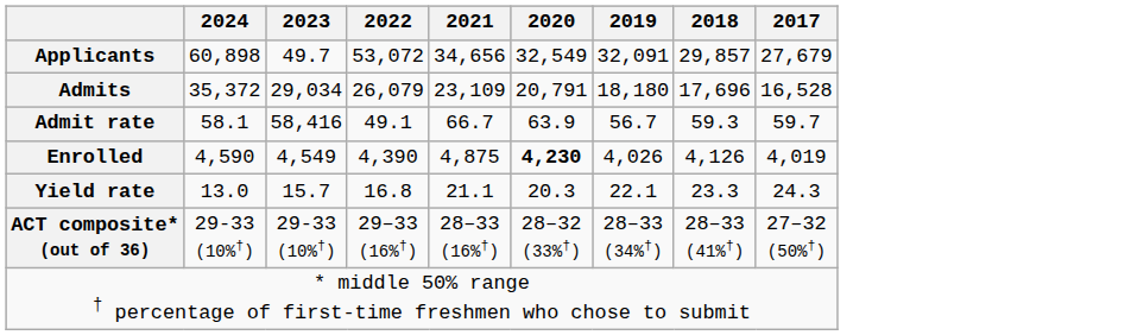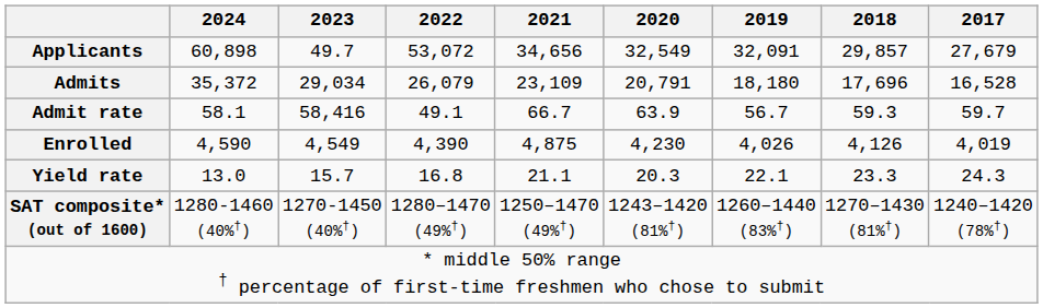 <table class="wikitable" style="text-align:center; float:left; font-size:90%; margin:10px;">
 <tr>
 <th></th>
 <th>2024</th>
 <th>2023</th>
 <th>2022</th>
 <th>2021</th>
 <th>2020</th>
 <th>2019</th>
 <th>2018</th>
 <th>2017</th>
 </tr>
 <tr>
 <th>Applicants</th>
 <td>60,898</td>
 <td>49.7</td>
 <td>53,072</td>
 <td>34,656</td>
 <td>32,549</td>
 <td>32,091</td>
 <td>29,857</td>
 <td>27,679</td>
 </tr>
 <tr>
 <th>Admits</th>
 <td>35,372</td>
 <td>29,034</td>
 <td>26,079</td>
 <td>23,109</td>
 <td>20,791</td>
 <td>18,180</td>
 <td>17,696</td>
 <td>16,528</td>
 </tr>
 <tr>
 <th>Admit rate</th>
 <td>58.1</td>
 <td>58,416</td>
 <td>49.1</td>
 <td>66.7</td>
 <td>63.9</td>
 <td>56.7</td>
 <td>59.3</td>
 <td>59.7</td>
 </tr>
 <tr>
 <th>Enrolled</th>
 <td>4,590</td>
 <td>4,549</td>
 <td>4,390</td>
 <td>4,875</td>
-<td><strong>4,230</strong></td>
+<td>4,230</td>
 <td>4,026</td>
 <td>4,126</td>
 <td>4,019</td>
 </tr>
 <tr>
 <th>Yield rate</th>
 <td>13.0</td>
 <td>15.7</td>
 <td>16.8</td>
 <td>21.1</td>
 <td>20.3</td>
 <td>22.1</td>
 <td>23.3</td>
 <td>24.3</td>
 </tr>
 <tr>
-<th>ACT composite*<br><small>(out of 36)</small></th>
-<td>29-33<br><small>(10%<sup>†</sup>)</small></td>
-<td>29-33<br><small>(10%<sup>†</sup>)</small></td>
-<td>29–33<br><small>(16%<sup>†</sup>)</small></td>
-<td>28–33<br><small>(16%<sup>†</sup>)</small></td>
-<td>28–32<br><small>(33%<sup>†</sup>)</small></td>
-<td>28–33<br><small>(34%<sup>†</sup>)</small></td>
-<td>28–33<br><small>(41%<sup>†</sup>)</small></td>
-<td>27–32<br><small>(50%<sup>†</sup>)</small></td>
+<th>SAT composite*<br><small>(out of 1600)</small></th>
+<td>1280-1460<br><small>(40%<sup>†</sup>)</small></td>
+<td>1270-1450<br><small>(40%<sup>†</sup>)</small></td>
+<td>1280–1470<br><small>(49%<sup>†</sup>)</small></td>
+<td>1250–1470<br><small>(49%<sup>†</sup>)</small></td>
+<td>1243–1420<br><small>(81%<sup>†</sup>)</small></td>
+<td>1260–1440<br><small>(83%<sup>†</sup>)</small></td>
+<td>1270–1430<br><small>(81%<sup>†</sup>)</small></td>
+<td>1240–1420<br><small>(78%<sup>†</sup>)</small></td>
 </tr>
 <tr>
 <td colspan="9">* middle 50% range<br> <sup>†</sup> percentage of first-time freshmen who chose to submit</td>
 </tr>
 </table>
